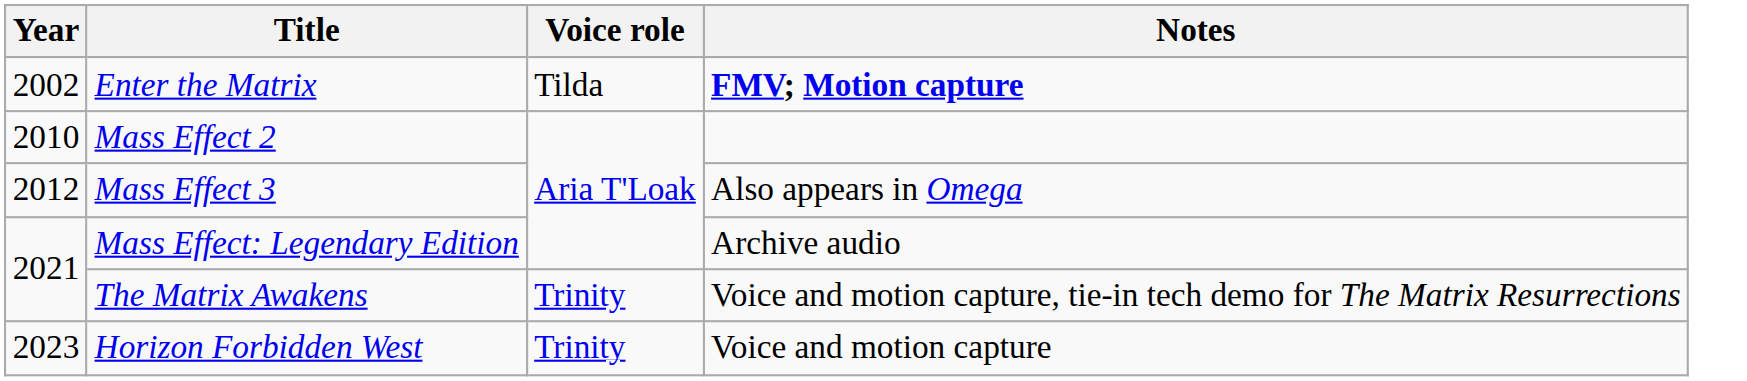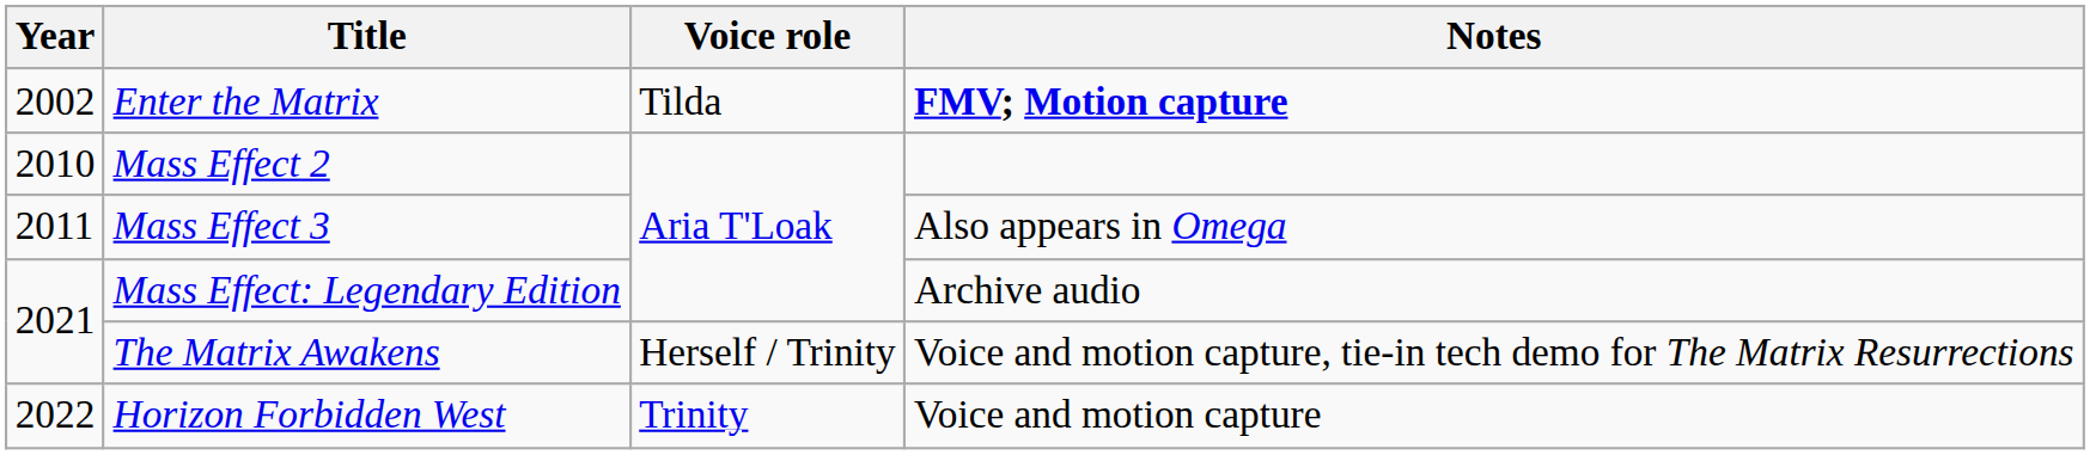 <table class="wikitable sortable">
 <tr>
 <th>Year</th>
 <th>Title</th>
 <th>Voice role</th>
 <th>Notes</th>
 </tr>
 <tr>
 <td>2002</td>
 <td><em><a href='#'>Enter the Matrix</a></em></td>
 <td>Tilda</td>
 <td><strong><a href='#'>FMV</a>; <a href='#'>Motion capture</a></strong></td>
 </tr>
 <tr>
 <td>2010</td>
 <td><em><a href='#'>Mass Effect 2</a></em></td>
 <td rowspan="3"><a href='#'>Aria T'Loak</a></td>
 <td></td>
 </tr>
 <tr>
-<td>2012</td>
+<td>2011</td>
 <td><em><a href='#'>Mass Effect 3</a></em></td>
 <td>Also appears in <em><a href='#'>Omega</a></em></td>
 </tr>
 <tr>
 <td rowspan="2">2021</td>
 <td><em><a href='#'>Mass Effect: Legendary Edition</a></em></td>
 <td>Archive audio</td>
 </tr>
 <tr>
 <td data-sort-value="Matrix Awakens, The"><em><a href='#'>The Matrix Awakens</a></em></td>
-<td><a href='#'>Trinity</a></td>
+<td>Herself / Trinity</td>
 <td>Voice and motion capture, tie-in tech demo for <em>The Matrix Resurrections</em></td>
 </tr>
 <tr>
-<td>2023</td>
+<td>2022</td>
 <td><em><a href='#'>Horizon Forbidden West</a></em></td>
 <td><a href='#'>Trinity</a></td>
 <td>Voice and motion capture</td>
 </tr>
 </table>
